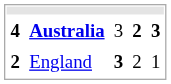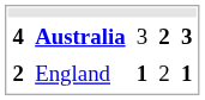 <table cellspacing="1" cellpadding="3" style="border:1px solid #aaa; font-size:90%;">
 <tr style="background:#e4e4e4;">
 <td colspan="5"></td>
 </tr>
 <tr>
 <td><strong>4</strong></td>
 <td> <strong><a href='#'>Australia</a></strong></td>
 <td>3</td>
 <td><strong>2</strong></td>
 <td><strong>3</strong></td>
 </tr>
 <tr>
 <td><strong>2</strong></td>
 <td> <a href='#'>England</a></td>
-<td><strong>3</strong></td>
+<td><strong>1</strong></td>
 <td>2</td>
-<td>1</td>
+<td><strong>1</strong></td>
 </tr>
 </table>
